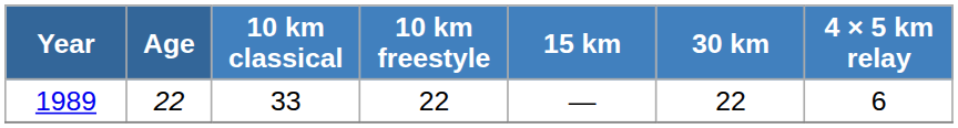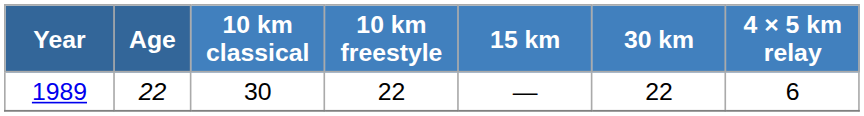 <table class="wikitable" style="font-size:95%; text-align:center; border:grey solid 1px; border-collapse:collapse; background:#ffffff;">
 <tr>
 <th style="background-color:#369; color:white; width:60px;"> Year </th>
 <th style="background-color:#369; color:white; width:40px;"> Age </th>
 <th style="background-color:#4180be; color:white; width:75px;"> 10 km <br> classical </th>
 <th style="background-color:#4180be; color:white; width:75px;"> 10 km <br> freestyle </th>
 <th style="background-color:#4180be; color:white; width:75px;"> 15 km </th>
 <th style="background-color:#4180be; color:white; width:75px;"> 30 km </th>
 <th style="background-color:#4180be; color:white; width:75px;"> 4 × 5 km <br> relay </th>
 </tr>
 <tr>
 <td><a href='#'>1989</a></td>
 <td><em>22</em></td>
-<td>33</td>
+<td>30</td>
 <td>22</td>
 <td>—</td>
 <td>22</td>
 <td>6</td>
 </tr>
 <tr>
 </tr>
 </table>
